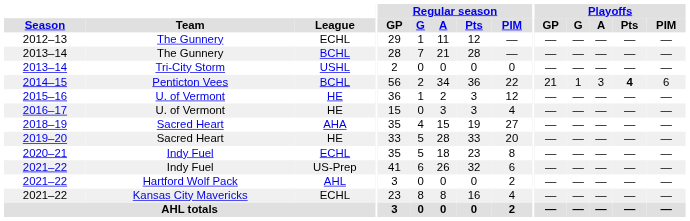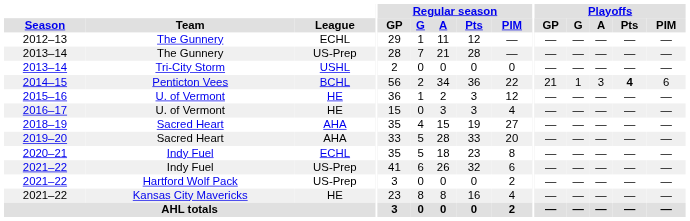 <table border="0" cellpadding="1" cellspacing="0" style="text-align:center; width:60em">
 <tr bgcolor="#e0e0e0">
 <th colspan="3" bgcolor="#ffffff"></th>
 <th rowspan="100" bgcolor="#ffffff"></th>
 <th colspan="5"><a href='#'>Regular season</a></th>
 <th rowspan="100" bgcolor="#ffffff"></th>
 <th colspan="5"><a href='#'>Playoffs</a></th>
 </tr>
 <tr bgcolor="#e0e0e0">
 <th><a href='#'>Season</a></th>
 <th>Team</th>
 <th>League</th>
 <th>GP</th>
 <th><a href='#'>G</a></th>
 <th><a href='#'>A</a></th>
 <th><a href='#'>Pts</a></th>
 <th><a href='#'>PIM</a></th>
 <th>GP</th>
 <th>G</th>
 <th>A</th>
 <th>Pts</th>
 <th>PIM</th>
 </tr>
 <tr>
 <td>2012–13</td>
 <td><a href='#'>The Gunnery</a></td>
 <td>ECHL</td>
 <td>29</td>
 <td>1</td>
 <td>11</td>
 <td>12</td>
 <td>—</td>
 <td>—</td>
 <td>—</td>
 <td>—</td>
 <td>—</td>
 <td>—</td>
 </tr>
 <tr bgcolor="f0f0f0">
 <td>2013–14</td>
 <td>The Gunnery</td>
-<td><a href='#'>BCHL</a></td>
+<td>US-Prep</td>
 <td>28</td>
 <td>7</td>
 <td>21</td>
 <td>28</td>
 <td>—</td>
 <td>—</td>
 <td>—</td>
 <td>—</td>
 <td>—</td>
 <td>—</td>
 </tr>
 <tr>
 <td><a href='#'>2013–14</a></td>
 <td><a href='#'>Tri-City Storm</a></td>
 <td><a href='#'>USHL</a></td>
 <td>2</td>
 <td>0</td>
 <td>0</td>
 <td>0</td>
 <td>0</td>
 <td>—</td>
 <td>—</td>
 <td>—</td>
 <td>—</td>
 <td>—</td>
 </tr>
 <tr bgcolor="f0f0f0">
 <td><a href='#'>2014–15</a></td>
 <td><a href='#'>Penticton Vees</a></td>
 <td><a href='#'>BCHL</a></td>
 <td>56</td>
 <td>2</td>
 <td>34</td>
 <td>36</td>
 <td>22</td>
 <td>21</td>
 <td>1</td>
 <td>3</td>
 <td><strong>4</strong></td>
 <td>6</td>
 </tr>
 <tr>
 <td><a href='#'>2015–16</a></td>
 <td><a href='#'>U. of Vermont</a></td>
 <td><a href='#'>HE</a></td>
 <td>36</td>
 <td>1</td>
 <td>2</td>
 <td>3</td>
 <td>12</td>
 <td>—</td>
 <td>—</td>
 <td>—</td>
 <td>—</td>
 <td>—</td>
 </tr>
 <tr bgcolor="f0f0f0">
 <td><a href='#'>2016–17</a></td>
 <td>U. of Vermont</td>
 <td>HE</td>
 <td>15</td>
 <td>0</td>
 <td>3</td>
 <td>3</td>
 <td>4</td>
 <td>—</td>
 <td>—</td>
 <td>—</td>
 <td>—</td>
 <td>—</td>
 </tr>
 <tr>
 <td><a href='#'>2018–19</a></td>
 <td><a href='#'>Sacred Heart</a></td>
 <td><a href='#'>AHA</a></td>
 <td>35</td>
 <td>4</td>
 <td>15</td>
 <td>19</td>
 <td>27</td>
 <td>—</td>
 <td>—</td>
 <td>—</td>
 <td>—</td>
 <td>—</td>
 </tr>
 <tr bgcolor="f0f0f0">
 <td><a href='#'>2019–20</a></td>
 <td>Sacred Heart</td>
-<td>HE</td>
+<td>AHA</td>
 <td>33</td>
 <td>5</td>
 <td>28</td>
 <td>33</td>
 <td>20</td>
 <td>—</td>
 <td>—</td>
 <td>—</td>
 <td>—</td>
 <td>—</td>
 </tr>
 <tr>
 <td><a href='#'>2020–21</a></td>
 <td><a href='#'>Indy Fuel</a></td>
 <td><a href='#'>ECHL</a></td>
 <td>35</td>
 <td>5</td>
 <td>18</td>
 <td>23</td>
 <td>8</td>
 <td>—</td>
 <td>—</td>
 <td>—</td>
 <td>—</td>
 <td>—</td>
 </tr>
 <tr bgcolor="f0f0f0">
 <td><a href='#'>2021–22</a></td>
 <td>Indy Fuel</td>
 <td>US-Prep</td>
 <td>41</td>
 <td>6</td>
 <td>26</td>
 <td>32</td>
 <td>6</td>
 <td>—</td>
 <td>—</td>
 <td>—</td>
 <td>—</td>
 <td>—</td>
 </tr>
 <tr>
 <td><a href='#'>2021–22</a></td>
 <td><a href='#'>Hartford Wolf Pack</a></td>
-<td><a href='#'>AHL</a></td>
+<td>US-Prep</td>
 <td>3</td>
 <td>0</td>
 <td>0</td>
 <td>0</td>
 <td>2</td>
 <td>—</td>
 <td>—</td>
 <td>—</td>
 <td>—</td>
 <td>—</td>
 </tr>
 <tr bgcolor="f0f0f0">
 <td>2021–22</td>
 <td><a href='#'>Kansas City Mavericks</a></td>
-<td>ECHL</td>
+<td>HE</td>
 <td>23</td>
 <td>8</td>
 <td>8</td>
 <td>16</td>
 <td>4</td>
 <td>—</td>
 <td>—</td>
 <td>—</td>
 <td>—</td>
 <td>—</td>
 </tr>
 <tr bgcolor="#e0e0e0">
 <th colspan="3">AHL totals</th>
 <th>3</th>
 <th>0</th>
 <th>0</th>
 <th>0</th>
 <th>2</th>
 <th>—</th>
 <th>—</th>
 <th>—</th>
 <th>—</th>
 <th>—</th>
 </tr>
 </table>
